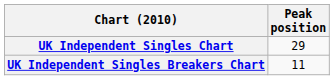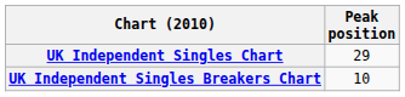 <table class="wikitable sortable plainrowheaders" style="text-align:center">
 <tr>
 <th scope="col">Chart (2010)</th>
 <th scope="col">Peak<br>position</th>
 </tr>
 <tr>
 <th scope="row"><a href='#'>UK Independent Singles Chart</a></th>
 <td>29</td>
 </tr>
 <tr>
 <th scope="row"><a href='#'>UK Independent Singles Breakers Chart</a></th>
-<td>11</td>
+<td>10</td>
 </tr>
 </table>
